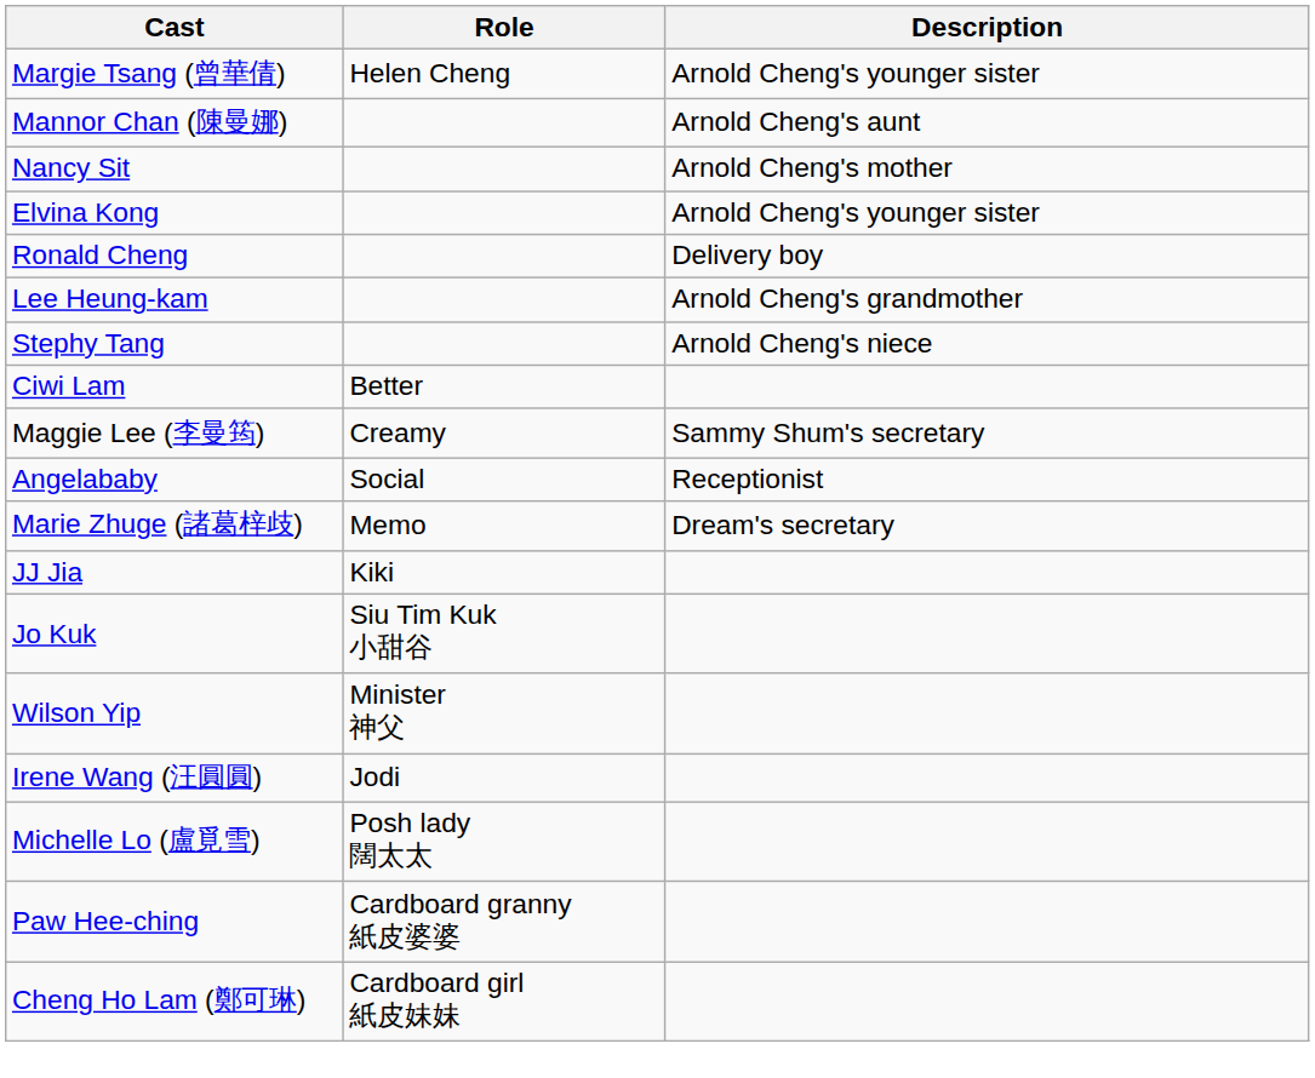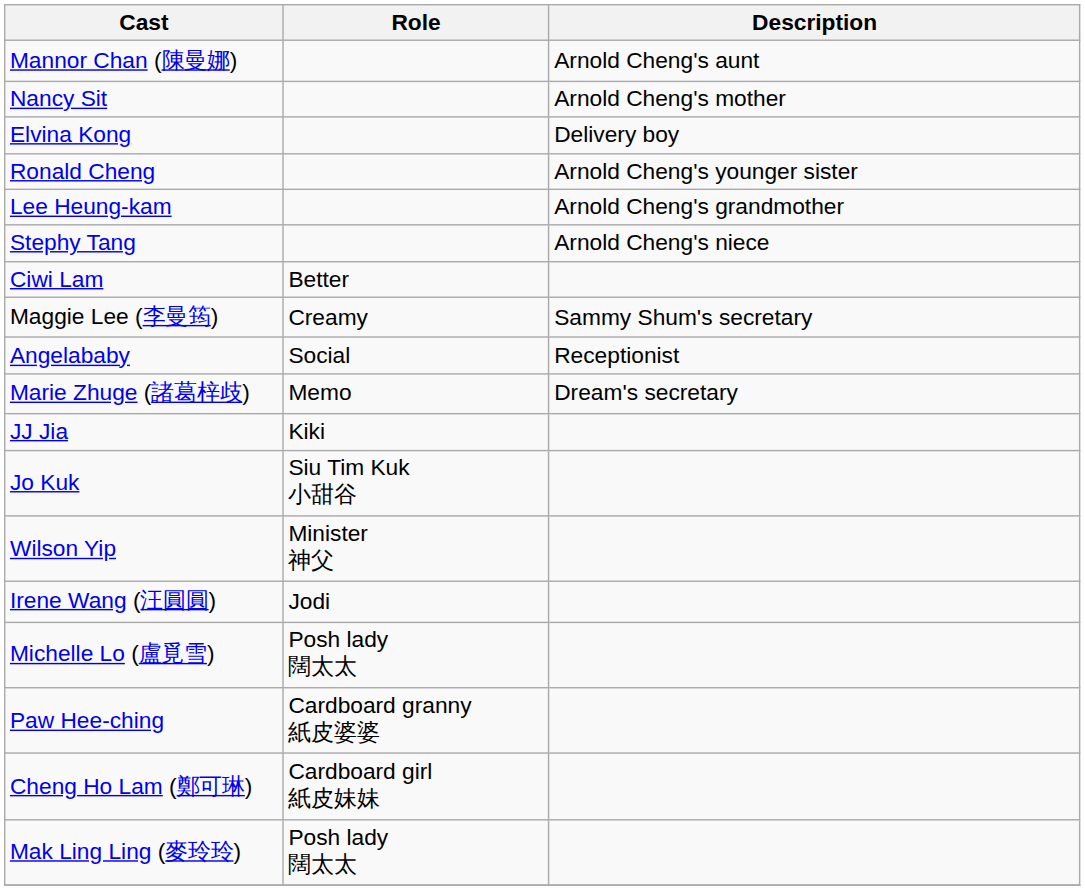 <table class="wikitable" width="60%">
 <tr>
 <th style="width:6%">Cast</th>
 <th style="width:6%">Role</th>
 <th style="width:15%">Description</th>
-</tr>
-<tr>
-<td><a href='#'>Margie Tsang</a> (<a href='#'>曾華倩</a>)</td>
-<td>Helen Cheng</td>
-<td>Arnold Cheng's younger sister</td>
 </tr>
 <tr>
 <td><a href='#'>Mannor Chan</a> (<a href='#'>陳曼娜</a>)</td>
 <td></td>
 <td>Arnold Cheng's aunt</td>
 </tr>
 <tr>
 <td><a href='#'>Nancy Sit</a></td>
 <td></td>
 <td>Arnold Cheng's mother</td>
 </tr>
 <tr>
 <td><a href='#'>Elvina Kong</a></td>
 <td></td>
-<td>Arnold Cheng's younger sister</td>
+<td>Delivery boy</td>
 </tr>
 <tr>
 <td><a href='#'>Ronald Cheng</a></td>
 <td></td>
-<td>Delivery boy</td>
+<td>Arnold Cheng's younger sister</td>
 </tr>
 <tr>
 <td><a href='#'>Lee Heung-kam</a></td>
 <td></td>
 <td>Arnold Cheng's grandmother</td>
 </tr>
 <tr>
 <td><a href='#'>Stephy Tang</a></td>
 <td></td>
 <td>Arnold Cheng's niece</td>
 </tr>
 <tr>
 <td><a href='#'>Ciwi Lam</a></td>
 <td>Better</td>
 <td></td>
 </tr>
 <tr>
 <td>Maggie Lee (<a href='#'>李曼筠</a>)</td>
 <td>Creamy</td>
 <td>Sammy Shum's secretary</td>
 </tr>
 <tr>
 <td><a href='#'>Angelababy</a></td>
 <td>Social</td>
 <td>Receptionist</td>
 </tr>
 <tr>
 <td><a href='#'>Marie Zhuge</a> (<a href='#'>諸葛梓歧</a>)</td>
 <td>Memo</td>
 <td>Dream's secretary</td>
 </tr>
 <tr>
 <td><a href='#'>JJ Jia</a></td>
 <td>Kiki</td>
 <td></td>
 </tr>
 <tr>
 <td><a href='#'>Jo Kuk</a></td>
 <td>Siu Tim Kuk<br>小甜谷</td>
 <td></td>
 </tr>
 <tr>
 <td><a href='#'>Wilson Yip</a></td>
 <td>Minister<br>神父</td>
 <td></td>
 </tr>
 <tr>
 <td><a href='#'>Irene Wang</a> (<a href='#'>汪圓圓</a>)</td>
 <td>Jodi</td>
 <td></td>
 </tr>
 <tr>
 <td><a href='#'>Michelle Lo</a> (<a href='#'>盧覓雪</a>)</td>
 <td>Posh lady<br>	闊太太</td>
 <td></td>
 </tr>
 <tr>
 <td><a href='#'>Paw Hee-ching</a></td>
 <td>Cardboard granny<br>紙皮婆婆</td>
 <td></td>
 </tr>
 <tr>
 <td><a href='#'>Cheng Ho Lam</a> (<a href='#'>鄭可琳</a>)</td>
 <td>Cardboard girl<br>紙皮妹妹</td>
 <td></td>
 </tr>
 <tr>
+<td><a href='#'>Mak Ling Ling</a> (<a href='#'>麥玲玲</a>)</td>
+<td>Posh lady<br>闊太太</td>
+<td></td>
+</tr>
+<tr>
 </tr>
 </table>
